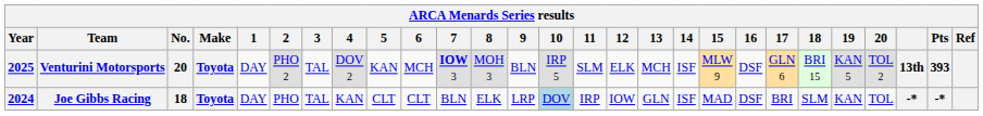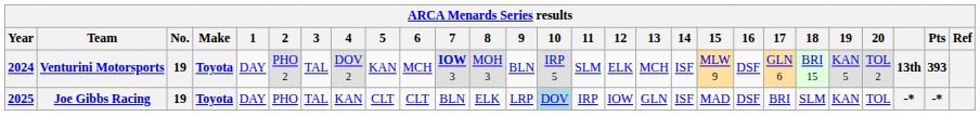 <table class="wikitable" style="text-align:center; font-size:75%">
 <tr>
 <th colspan=27><a href='#'>ARCA Menards Series</a> results</th>
 </tr>
 <tr>
 <th>Year</th>
 <th>Team</th>
 <th>No.</th>
 <th>Make</th>
 <th>1</th>
 <th>2</th>
 <th>3</th>
 <th>4</th>
 <th>5</th>
 <th>6</th>
 <th>7</th>
 <th>8</th>
 <th>9</th>
 <th>10</th>
 <th>11</th>
 <th>12</th>
 <th>13</th>
 <th>14</th>
 <th>15</th>
 <th>16</th>
 <th>17</th>
 <th>18</th>
 <th>19</th>
 <th>20</th>
 <th></th>
 <th>Pts</th>
 <th>Ref</th>
 </tr>
 <tr>
-<th><a href='#'>2025</a></th>
+<th><a href='#'>2024</a></th>
 <th><a href='#'>Venturini Motorsports</a></th>
-<th>20</th>
+<th>19</th>
 <th><a href='#'>Toyota</a></th>
 <td><a href='#'>DAY</a></td>
 <td style="background:#DFDFDF;"><a href='#'>PHO</a><br><small>2</small></td>
 <td><a href='#'>TAL</a></td>
 <td style="background:#DFDFDF;"><a href='#'>DOV</a><br><small>2</small></td>
 <td><a href='#'>KAN</a></td>
 <td><a href='#'>MCH</a></td>
 <td style="background:#DFDFDF;"><strong><a href='#'>IOW</a></strong><br><small>3</small></td>
 <td style="background:#DFDFDF;"><a href='#'>MOH</a><br><small>3</small></td>
 <td><a href='#'>BLN</a></td>
 <td style="background:#DFDFDF;"><a href='#'>IRP</a><br><small>5</small></td>
 <td><a href='#'>SLM</a></td>
 <td><a href='#'>ELK</a></td>
 <td><a href='#'>MCH</a></td>
 <td><a href='#'>ISF</a></td>
 <td style="background:#FFDF9F;"><a href='#'>MLW</a><br><small>9</small></td>
 <td><a href='#'>DSF</a></td>
 <td style="background:#FFDF9F;"><a href='#'>GLN</a><br><small>6</small></td>
 <td style="background:#DFFFDF;"><a href='#'>BRI</a><br><small>15</small></td>
 <td style="background:#DFDFDF;"><a href='#'>KAN</a><br><small>5</small></td>
 <td style="background:#DFDFDF;"><a href='#'>TOL</a><br><small>2</small></td>
 <th>13th</th>
 <th>393</th>
 <th></th>
 </tr>
 <tr>
-<th><a href='#'>2024</a></th>
+<th><a href='#'>2025</a></th>
 <th><a href='#'>Joe Gibbs Racing</a></th>
-<th>18</th>
+<th>19</th>
 <th><a href='#'>Toyota</a></th>
 <td><a href='#'>DAY</a></td>
 <td><a href='#'>PHO</a></td>
 <td><a href='#'>TAL</a></td>
 <td><a href='#'>KAN</a></td>
 <td><a href='#'>CLT</a></td>
 <td><a href='#'>CLT</a></td>
 <td><a href='#'>BLN</a></td>
 <td><a href='#'>ELK</a></td>
 <td><a href='#'>LRP</a></td>
 <td style="background: lightblue;"><a href='#'>DOV</a></td>
 <td><a href='#'>IRP</a></td>
 <td><a href='#'>IOW</a></td>
 <td><a href='#'>GLN</a></td>
 <td><a href='#'>ISF</a></td>
 <td><a href='#'>MAD</a></td>
 <td><a href='#'>DSF</a></td>
 <td><a href='#'>BRI</a></td>
 <td><a href='#'>SLM</a></td>
 <td><a href='#'>KAN</a></td>
 <td><a href='#'>TOL</a></td>
 <th>-*</th>
 <th>-*</th>
 <th></th>
 </tr>
 </table>
